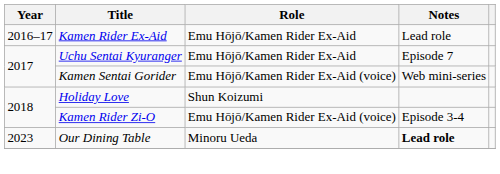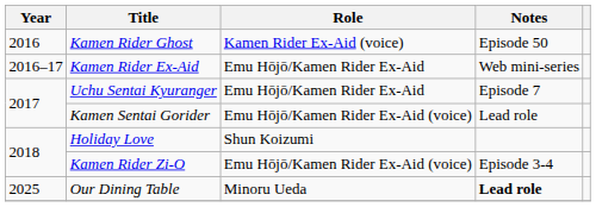 <table class="wikitable">
 <tr>
 <th>Year</th>
 <th>Title</th>
 <th>Role</th>
 <th>Notes</th>
 <th></th>
 </tr>
 <tr>
+<td>2016</td>
+<td><em><a href='#'>Kamen Rider Ghost</a></em></td>
+<td><a href='#'>Kamen Rider Ex-Aid</a> (voice)</td>
+<td>Episode 50</td>
+<td></td>
+</tr>
+<tr>
 <td>2016–17</td>
 <td><em><a href='#'>Kamen Rider Ex-Aid</a></em></td>
 <td>Emu Hōjō/Kamen Rider Ex-Aid</td>
-<td>Lead role</td>
+<td>Web mini-series</td>
 <td></td>
 </tr>
 <tr>
 <td rowspan="2">2017</td>
 <td><em><a href='#'>Uchu Sentai Kyuranger</a></em></td>
 <td>Emu Hōjō/Kamen Rider Ex-Aid</td>
 <td>Episode 7</td>
 <td></td>
 </tr>
 <tr>
 <td><em>Kamen Sentai Gorider</em></td>
 <td>Emu Hōjō/Kamen Rider Ex-Aid (voice)</td>
-<td>Web mini-series</td>
+<td>Lead role</td>
 <td></td>
 </tr>
 <tr>
 <td rowspan="2">2018</td>
 <td><em><a href='#'>Holiday Love</a></em></td>
 <td>Shun Koizumi</td>
 <td></td>
 <td></td>
 </tr>
 <tr>
 <td><em><a href='#'>Kamen Rider Zi-O</a></em></td>
 <td>Emu Hōjō/Kamen Rider Ex-Aid (voice)</td>
 <td>Episode 3-4</td>
 <td></td>
 </tr>
 <tr>
-<td>2023</td>
+<td>2025</td>
 <td><em>Our Dining Table</em></td>
 <td>Minoru Ueda</td>
 <td><strong>Lead role</strong></td>
 <td></td>
 </tr>
 <tr>
 </tr>
 </table>
